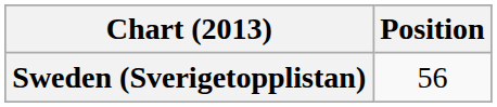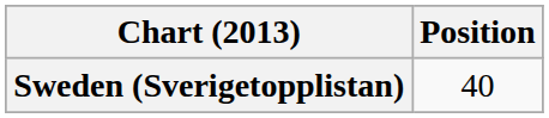 <table class="wikitable plainrowheaders" style="text-align:center">
 <tr>
 <th scope="col">Chart (2013)</th>
 <th scope="col">Position</th>
 </tr>
 <tr>
 <th scope="row">Sweden (Sverigetopplistan)</th>
-<td>56</td>
+<td>40</td>
 </tr>
 </table>
